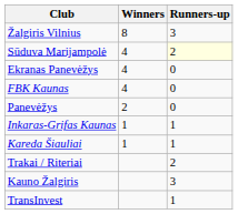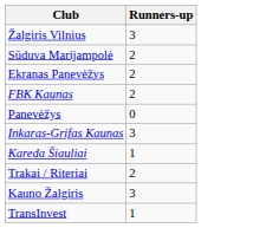 <table class="wikitable defaultcenter col1left">
 <tr>
 <th style="text-align:center">Club</th>
-<th>Winners</th>
 <th>Runners-up</th>
 </tr>
 <tr>
 <td><a href='#'>Žalgiris Vilnius</a></td>
-<td>8</td>
 <td>3</td>
 </tr>
 <tr>
 <td><a href='#'>Sūduva Marijampolė</a></td>
-<td>4</td>
-<td style="background: lightyellow;">2</td>
+<td>2</td>
 </tr>
 <tr>
 <td><a href='#'>Ekranas Panevėžys</a></td>
-<td>4</td>
-<td>0</td>
+<td>2</td>
 </tr>
 <tr>
 <td><em><a href='#'>FBK Kaunas</a></em></td>
-<td>4</td>
-<td>0</td>
+<td>2</td>
 </tr>
 <tr>
 <td><a href='#'>Panevėžys</a></td>
-<td>2</td>
 <td>0</td>
 </tr>
 <tr>
 <td><em><a href='#'>Inkaras-Grifas Kaunas</a></em></td>
-<td>1</td>
-<td>1</td>
+<td>3</td>
 </tr>
 <tr>
 <td><em><a href='#'>Kareda Šiauliai</a></em></td>
 <td>1</td>
-<td>1</td>
 </tr>
 <tr>
 <td><a href='#'>Trakai / Riteriai</a></td>
-<td></td>
 <td>2</td>
 </tr>
 <tr>
 <td><a href='#'>Kauno Žalgiris</a></td>
-<td></td>
 <td>3</td>
 </tr>
 <tr>
 <td><a href='#'>TransInvest</a></td>
-<td></td>
 <td>1</td>
 </tr>
 </table>
